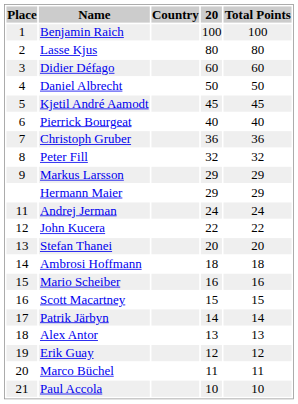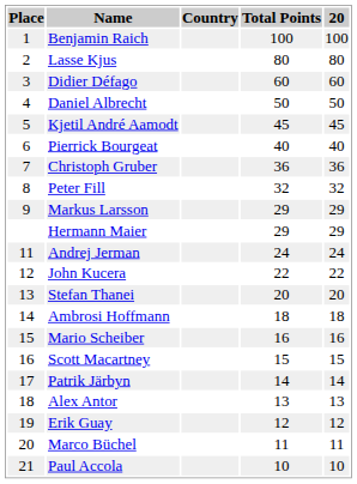 <table border="0" style="border: 1px solid #999; background-color:#FFFFFF; text-align:center">
 <tr align="center" bgcolor="#CCCCCC">
 <th>Place</th>
 <th>Name</th>
 <th>Country</th>
+<th>Total Points</th>
 <th>20</th>
-<th>Total Points</th>
 </tr>
 <tr bgcolor="#EFEFEF">
 <td>1</td>
 <td align="left"><a href='#'>Benjamin Raich</a></td>
 <td align="left"></td>
 <td>100</td>
 <td>100</td>
 </tr>
 <tr>
 <td>2</td>
 <td align="left"><a href='#'>Lasse Kjus</a></td>
 <td align="left"></td>
 <td>80</td>
 <td>80</td>
 </tr>
 <tr bgcolor="#EFEFEF">
 <td>3</td>
 <td align="left"><a href='#'>Didier Défago</a></td>
 <td align="left"></td>
 <td>60</td>
 <td>60</td>
 </tr>
 <tr>
 <td>4</td>
 <td align="left"><a href='#'>Daniel Albrecht</a></td>
 <td align="left"></td>
 <td>50</td>
 <td>50</td>
 </tr>
 <tr bgcolor="#EFEFEF">
 <td>5</td>
 <td align="left"><a href='#'>Kjetil André Aamodt</a></td>
 <td align="left"></td>
 <td>45</td>
 <td>45</td>
 </tr>
 <tr>
 <td>6</td>
 <td align="left"><a href='#'>Pierrick Bourgeat</a></td>
 <td align="left"></td>
 <td>40</td>
 <td>40</td>
 </tr>
 <tr bgcolor="#EFEFEF">
 <td>7</td>
 <td align="left"><a href='#'>Christoph Gruber</a></td>
 <td align="left"></td>
 <td>36</td>
 <td>36</td>
 </tr>
 <tr>
 <td>8</td>
 <td align="left"><a href='#'>Peter Fill</a></td>
 <td align="left"></td>
 <td>32</td>
 <td>32</td>
 </tr>
 <tr bgcolor="#EFEFEF">
 <td>9</td>
 <td align="left"><a href='#'>Markus Larsson</a></td>
 <td align="left"></td>
 <td>29</td>
 <td>29</td>
 </tr>
 <tr>
 <td></td>
 <td align="left"><a href='#'>Hermann Maier</a></td>
 <td align="left"></td>
 <td>29</td>
 <td>29</td>
 </tr>
 <tr bgcolor="#EFEFEF">
 <td>11</td>
 <td align="left"><a href='#'>Andrej Jerman</a></td>
 <td align="left"></td>
 <td>24</td>
 <td>24</td>
 </tr>
 <tr>
 <td>12</td>
 <td align="left"><a href='#'>John Kucera</a></td>
 <td align="left"></td>
 <td>22</td>
 <td>22</td>
 </tr>
 <tr bgcolor="#EFEFEF">
 <td>13</td>
 <td align="left"><a href='#'>Stefan Thanei</a></td>
 <td align="left"></td>
 <td>20</td>
 <td>20</td>
 </tr>
 <tr>
 <td>14</td>
 <td align="left"><a href='#'>Ambrosi Hoffmann</a></td>
 <td align="left"></td>
 <td>18</td>
 <td>18</td>
 </tr>
 <tr bgcolor="#EFEFEF">
 <td>15</td>
 <td align="left"><a href='#'>Mario Scheiber</a></td>
 <td align="left"></td>
 <td>16</td>
 <td>16</td>
 </tr>
 <tr>
 <td>16</td>
 <td align="left"><a href='#'>Scott Macartney</a></td>
 <td align="left"></td>
 <td>15</td>
 <td>15</td>
 </tr>
 <tr bgcolor="#EFEFEF">
 <td>17</td>
 <td align="left"><a href='#'>Patrik Järbyn</a></td>
 <td align="left"></td>
 <td>14</td>
 <td>14</td>
 </tr>
 <tr>
 <td>18</td>
 <td align="left"><a href='#'>Alex Antor</a></td>
 <td align="left"></td>
 <td>13</td>
 <td>13</td>
 </tr>
 <tr bgcolor="#EFEFEF">
 <td>19</td>
 <td align="left"><a href='#'>Erik Guay</a></td>
 <td align="left"></td>
 <td>12</td>
 <td>12</td>
 </tr>
 <tr>
 <td>20</td>
 <td align="left"><a href='#'>Marco Büchel</a></td>
 <td align="left"></td>
 <td>11</td>
 <td>11</td>
 </tr>
 <tr bgcolor="#EFEFEF">
 <td>21</td>
 <td align="left"><a href='#'>Paul Accola</a></td>
 <td align="left"></td>
 <td>10</td>
 <td>10</td>
 </tr>
 </table>
